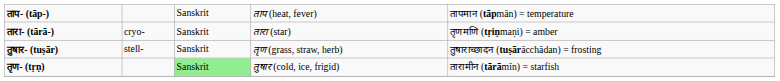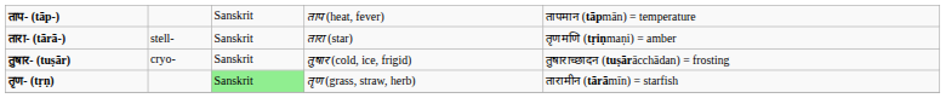 <table class="wikitable sortable" width="100%">
 <tr>
 <td><strong>ताप- (tāp-)</strong></td>
 <td></td>
 <td>Sanskrit</td>
 <td><em>ताप</em> (heat, fever)</td>
 <td>तापमान (<strong>tāp</strong>mān) = temperature</td>
 </tr>
 <tr>
 <td><strong>तारा- (tārā-)</strong></td>
-<td>cryo-</td>
+<td>stell-</td>
 <td>Sanskrit</td>
 <td><em>तारा</em> (star)</td>
 <td>तृणमणि (<strong>tṛiṇ</strong>maṇi) = amber</td>
 </tr>
 <tr>
 <td><strong>तुषार- (tuṣār)</strong></td>
-<td>stell-</td>
+<td>cryo-</td>
 <td>Sanskrit</td>
-<td><em>तृण</em> (grass, straw, herb)</td>
+<td><em>तुषार</em> (cold, ice, frigid)</td>
 <td>तुषाराच्छादन (<strong>tuṣār</strong>ācchādan) = frosting</td>
 </tr>
 <tr>
 <td><strong>तृण- (tṛṇ)</strong></td>
 <td></td>
 <td style="background: lightgreen;">Sanskrit</td>
-<td><em>तुषार</em> (cold, ice, frigid)</td>
+<td><em>तृण</em> (grass, straw, herb)</td>
 <td>तारामीन (<strong>tārā</strong>mīn) = starfish</td>
 </tr>
 <tr>
 </tr>
 </table>
